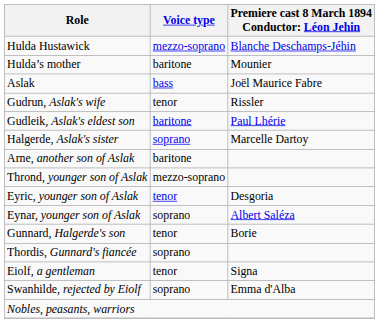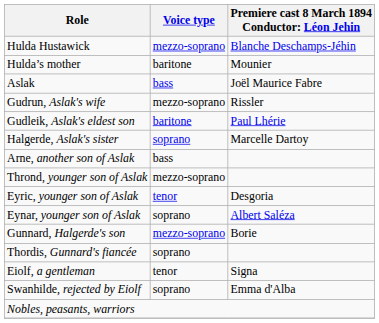 <table class="wikitable">
 <tr>
 <th>Role</th>
 <th><a href='#'>Voice type</a></th>
 <th>Premiere cast 8 March 1894<br>Conductor: <a href='#'>Léon Jehin</a></th>
 </tr>
 <tr>
 <td>Hulda Hustawick</td>
 <td><a href='#'>mezzo-soprano</a></td>
 <td><a href='#'>Blanche Deschamps-Jéhin</a></td>
 </tr>
 <tr>
 <td>Hulda’s mother</td>
 <td>baritone</td>
 <td>Mounier</td>
 </tr>
 <tr>
 <td>Aslak</td>
 <td><a href='#'>bass</a></td>
 <td>Joël Maurice Fabre</td>
 </tr>
 <tr>
 <td>Gudrun, <em>Aslak's wife</em></td>
-<td>tenor</td>
+<td>mezzo-soprano</td>
 <td>Rissler</td>
 </tr>
 <tr>
 <td>Gudleik, <em>Aslak's eldest son</em></td>
 <td><a href='#'>baritone</a></td>
 <td><a href='#'>Paul Lhérie</a></td>
 </tr>
 <tr>
 <td>Halgerde, <em>Aslak's sister</em></td>
 <td><a href='#'>soprano</a></td>
 <td>Marcelle Dartoy</td>
 </tr>
 <tr>
 <td>Arne, <em>another son of Aslak</em></td>
-<td>baritone</td>
+<td>bass</td>
 <td></td>
 </tr>
 <tr>
 <td>Thrond, <em>younger son of Aslak</em></td>
 <td>mezzo-soprano</td>
 <td></td>
 </tr>
 <tr>
 <td>Eyric, <em>younger son of Aslak</em></td>
 <td><a href='#'>tenor</a></td>
 <td>Desgoria</td>
 </tr>
 <tr>
 <td>Eynar, <em>younger son of Aslak</em></td>
 <td>soprano</td>
 <td><a href='#'>Albert Saléza</a></td>
 </tr>
 <tr>
 <td>Gunnard, <em>Halgerde's son</em></td>
-<td>tenor</td>
+<td><a href='#'>mezzo-soprano</a></td>
 <td>Borie</td>
 </tr>
 <tr>
 <td>Thordis, <em>Gunnard's fiancée</em></td>
 <td>soprano</td>
 <td></td>
 </tr>
 <tr>
 <td>Eiolf, <em>a gentleman</em></td>
 <td>tenor</td>
 <td>Signa</td>
 </tr>
 <tr>
 <td>Swanhilde, <em>rejected by Eiolf</em></td>
 <td>soprano</td>
 <td>Emma d'Alba</td>
 </tr>
 <tr>
 <td colspan="4"><em>Nobles, peasants, warriors</em></td>
 </tr>
 <tr>
 </tr>
 </table>
